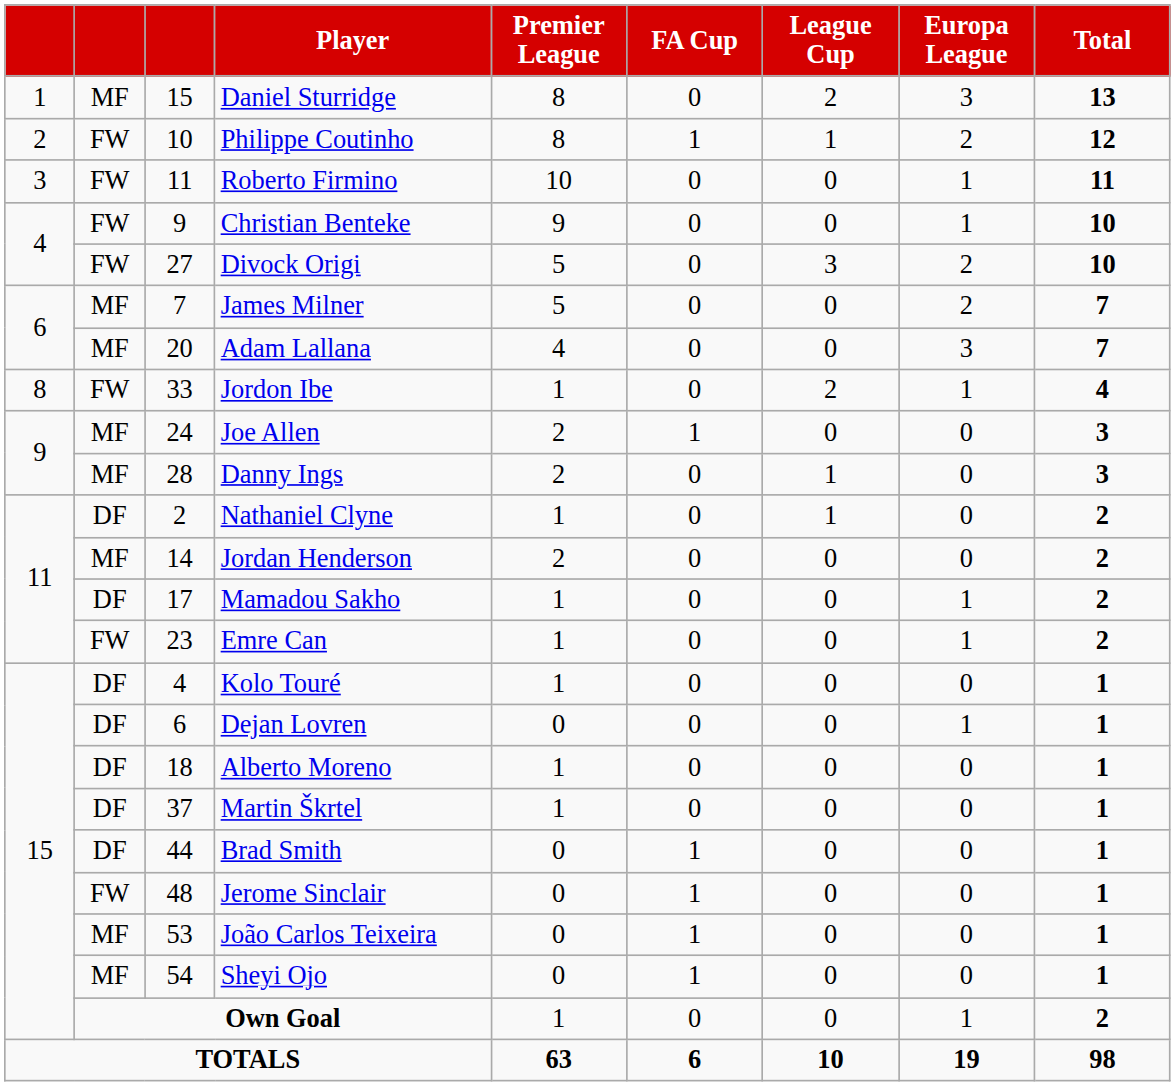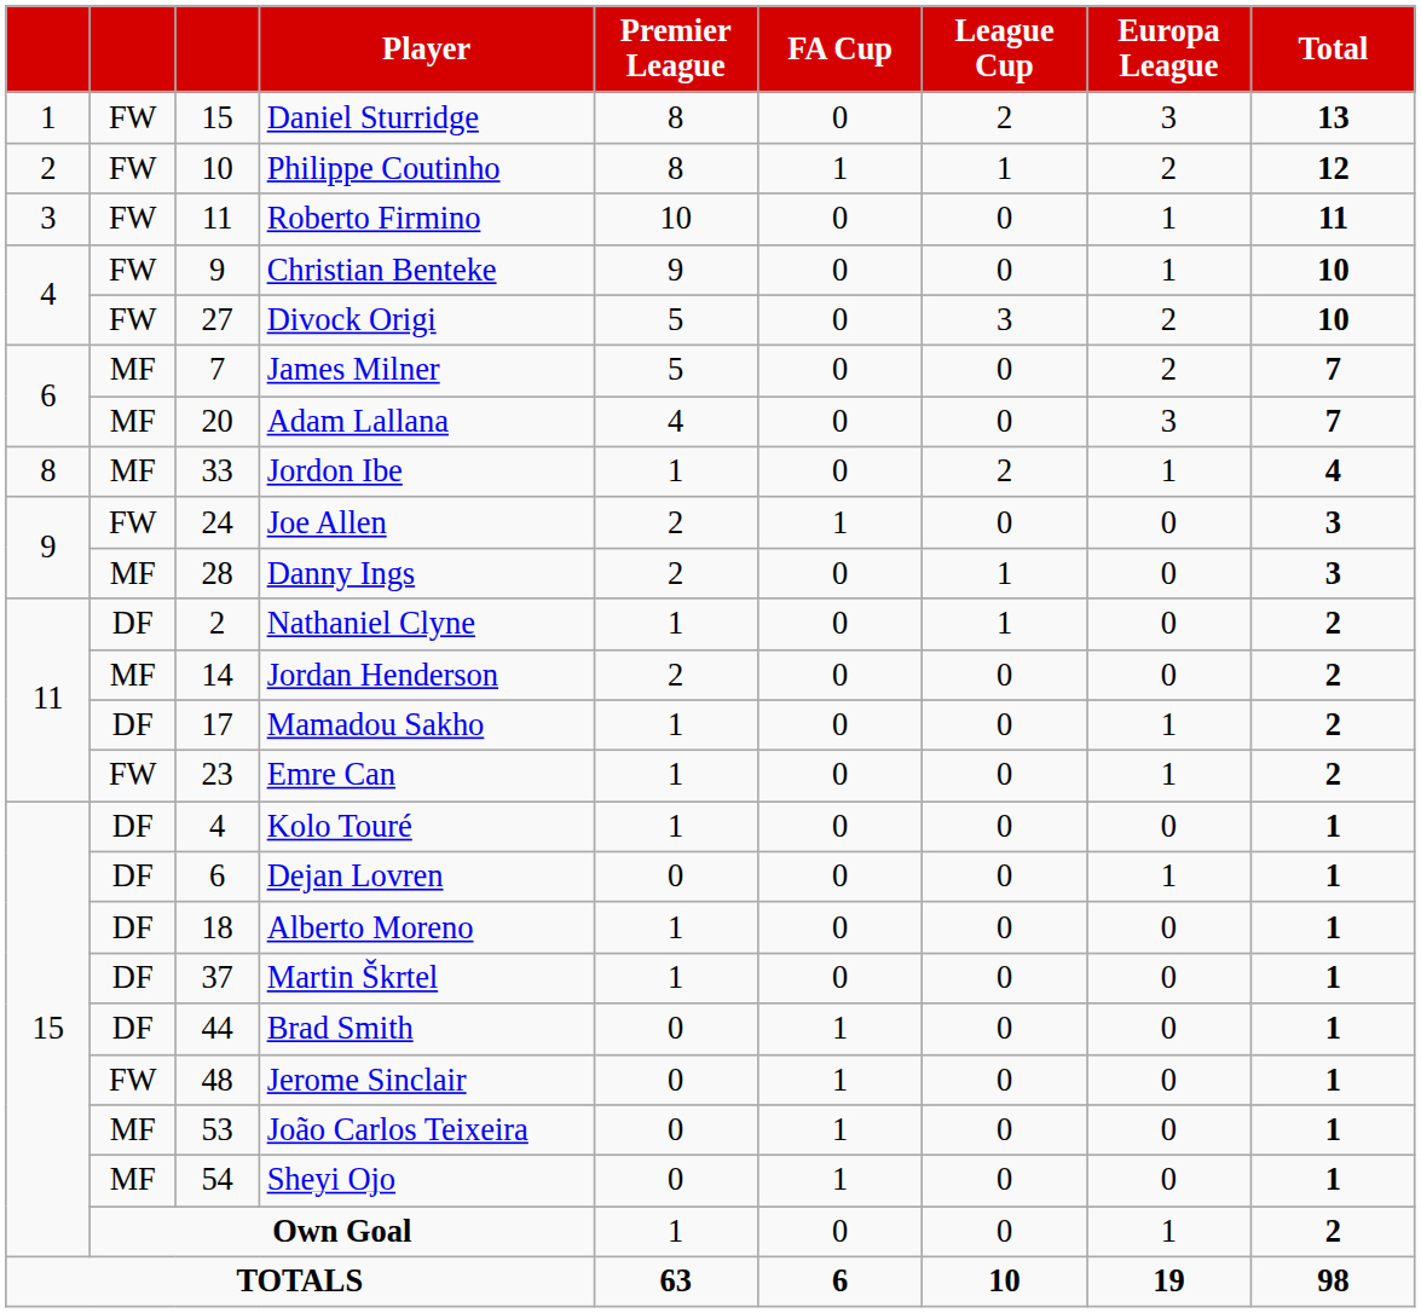 <table class="wikitable" style="text-align:center;">
 <tr>
 <th style="background:#d50000; color:white; width:35px;"></th>
 <th style="background:#d50000; color:white; width:35px;"></th>
 <th style="background:#d50000; color:white; width:35px;"></th>
 <th style="background:#d50000; color:white; width:160px;">Player</th>
 <th style="background:#d50000; color:white; width:75px;">Premier League</th>
 <th style="background:#d50000; color:white; width:75px;">FA Cup</th>
 <th style="background:#d50000; color:white; width:75px;">League Cup</th>
 <th style="background:#d50000; color:white; width:75px;">Europa League</th>
 <th style="background:#d50000; color:white; width:75px;">Total</th>
 </tr>
 <tr>
 <td>1</td>
-<td>MF</td>
+<td>FW</td>
 <td>15</td>
 <td align=left> <a href='#'>Daniel Sturridge</a></td>
 <td>8</td>
 <td>0</td>
 <td>2</td>
 <td>3</td>
 <td><strong>13</strong></td>
 </tr>
 <tr>
 <td>2</td>
 <td>FW</td>
 <td>10</td>
 <td align=left> <a href='#'>Philippe Coutinho</a></td>
 <td>8</td>
 <td>1</td>
 <td>1</td>
 <td>2</td>
 <td><strong>12</strong></td>
 </tr>
 <tr>
 <td>3</td>
 <td>FW</td>
 <td>11</td>
 <td align=left> <a href='#'>Roberto Firmino</a></td>
 <td>10</td>
 <td>0</td>
 <td>0</td>
 <td>1</td>
 <td><strong>11</strong></td>
 </tr>
 <tr>
 <td rowspan="2">4</td>
 <td>FW</td>
 <td>9</td>
 <td align=left> <a href='#'>Christian Benteke</a></td>
 <td>9</td>
 <td>0</td>
 <td>0</td>
 <td>1</td>
 <td><strong>10</strong></td>
 </tr>
 <tr>
 <td>FW</td>
 <td>27</td>
 <td align=left> <a href='#'>Divock Origi</a></td>
 <td>5</td>
 <td>0</td>
 <td>3</td>
 <td>2</td>
 <td><strong>10</strong></td>
 </tr>
 <tr>
 <td rowspan="2">6</td>
 <td>MF</td>
 <td>7</td>
 <td align=left> <a href='#'>James Milner</a></td>
 <td>5</td>
 <td>0</td>
 <td>0</td>
 <td>2</td>
 <td><strong>7</strong></td>
 </tr>
 <tr>
 <td>MF</td>
 <td>20</td>
 <td align=left> <a href='#'>Adam Lallana</a></td>
 <td>4</td>
 <td>0</td>
 <td>0</td>
 <td>3</td>
 <td><strong>7</strong></td>
 </tr>
 <tr>
 <td>8</td>
-<td>FW</td>
+<td>MF</td>
 <td>33</td>
 <td align=left> <a href='#'>Jordon Ibe</a></td>
 <td>1</td>
 <td>0</td>
 <td>2</td>
 <td>1</td>
 <td><strong>4</strong></td>
 </tr>
 <tr>
 <td rowspan="2">9</td>
-<td>MF</td>
+<td>FW</td>
 <td>24</td>
 <td align=left> <a href='#'>Joe Allen</a></td>
 <td>2</td>
 <td>1</td>
 <td>0</td>
 <td>0</td>
 <td><strong>3</strong></td>
 </tr>
 <tr>
 <td>MF</td>
 <td>28</td>
 <td align=left> <a href='#'>Danny Ings</a></td>
 <td>2</td>
 <td>0</td>
 <td>1</td>
 <td>0</td>
 <td><strong>3</strong></td>
 </tr>
 <tr>
 <td rowspan="4">11</td>
 <td>DF</td>
 <td>2</td>
 <td align=left> <a href='#'>Nathaniel Clyne</a></td>
 <td>1</td>
 <td>0</td>
 <td>1</td>
 <td>0</td>
 <td><strong>2</strong></td>
 </tr>
 <tr>
 <td>MF</td>
 <td>14</td>
 <td align=left> <a href='#'>Jordan Henderson</a></td>
 <td>2</td>
 <td>0</td>
 <td>0</td>
 <td>0</td>
 <td><strong>2</strong></td>
 </tr>
 <tr>
 <td>DF</td>
 <td>17</td>
 <td align=left> <a href='#'>Mamadou Sakho</a></td>
 <td>1</td>
 <td>0</td>
 <td>0</td>
 <td>1</td>
 <td><strong>2</strong></td>
 </tr>
 <tr>
 <td>FW</td>
 <td>23</td>
 <td align=left> <a href='#'>Emre Can</a></td>
 <td>1</td>
 <td>0</td>
 <td>0</td>
 <td>1</td>
 <td><strong>2</strong></td>
 </tr>
 <tr>
 <td rowspan="9">15</td>
 <td>DF</td>
 <td>4</td>
 <td align=left> <a href='#'>Kolo Touré</a></td>
 <td>1</td>
 <td>0</td>
 <td>0</td>
 <td>0</td>
 <td><strong>1</strong></td>
 </tr>
 <tr>
 <td>DF</td>
 <td>6</td>
 <td align=left> <a href='#'>Dejan Lovren</a></td>
 <td>0</td>
 <td>0</td>
 <td>0</td>
 <td>1</td>
 <td><strong>1</strong></td>
 </tr>
 <tr>
 <td>DF</td>
 <td>18</td>
 <td align=left> <a href='#'>Alberto Moreno</a></td>
 <td>1</td>
 <td>0</td>
 <td>0</td>
 <td>0</td>
 <td><strong>1</strong></td>
 </tr>
 <tr>
 <td>DF</td>
 <td>37</td>
 <td align=left> <a href='#'>Martin Škrtel</a></td>
 <td>1</td>
 <td>0</td>
 <td>0</td>
 <td>0</td>
 <td><strong>1</strong></td>
 </tr>
 <tr>
 <td>DF</td>
 <td>44</td>
 <td align=left> <a href='#'>Brad Smith</a></td>
 <td>0</td>
 <td>1</td>
 <td>0</td>
 <td>0</td>
 <td><strong>1</strong></td>
 </tr>
 <tr>
 <td>FW</td>
 <td>48</td>
 <td align=left> <a href='#'>Jerome Sinclair</a></td>
 <td>0</td>
 <td>1</td>
 <td>0</td>
 <td>0</td>
 <td><strong>1</strong></td>
 </tr>
 <tr>
 <td>MF</td>
 <td>53</td>
 <td align=left> <a href='#'>João Carlos Teixeira</a></td>
 <td>0</td>
 <td>1</td>
 <td>0</td>
 <td>0</td>
 <td><strong>1</strong></td>
 </tr>
 <tr>
 <td>MF</td>
 <td>54</td>
 <td align=left> <a href='#'>Sheyi Ojo</a></td>
 <td>0</td>
 <td>1</td>
 <td>0</td>
 <td>0</td>
 <td><strong>1</strong></td>
 </tr>
 <tr>
 <td colspan="3"><strong>Own Goal</strong></td>
 <td>1</td>
 <td>0</td>
 <td>0</td>
 <td>1</td>
 <td><strong>2</strong></td>
 </tr>
 <tr>
 <td colspan="4"><strong>TOTALS</strong></td>
 <td><strong>63</strong></td>
 <td><strong>6</strong></td>
 <td><strong>10</strong></td>
 <td><strong>19</strong></td>
 <td><strong>98</strong></td>
 </tr>
 </table>
